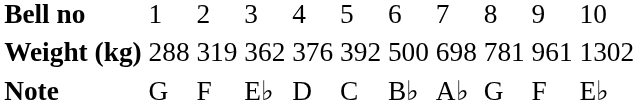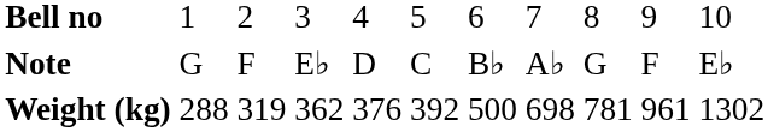 <table>
 <tr>
 <th scope="row" align="left">Bell no</th>
 <td>1</td>
 <td>2</td>
 <td>3</td>
 <td>4</td>
 <td>5</td>
 <td>6</td>
 <td>7</td>
 <td>8</td>
 <td>9</td>
 <td>10</td>
 </tr>
 <tr>
+<th scope="row" align="left">Note</th>
+<td>G</td>
+<td>F</td>
+<td>E♭</td>
+<td>D</td>
+<td>C</td>
+<td>B♭</td>
+<td>A♭</td>
+<td>G</td>
+<td>F</td>
+<td>E♭</td>
+</tr>
+<tr>
 <th scope="row" align="left">Weight (kg)</th>
 <td>288</td>
 <td>319</td>
 <td>362</td>
 <td>376</td>
 <td>392</td>
 <td>500</td>
 <td>698</td>
 <td>781</td>
 <td>961</td>
 <td>1302</td>
 </tr>
-<tr>
-<th scope="row" align="left">Note</th>
-<td>G</td>
-<td>F</td>
-<td>E♭</td>
-<td>D</td>
-<td>C</td>
-<td>B♭</td>
-<td>A♭</td>
-<td>G</td>
-<td>F</td>
-<td>E♭</td>
-</tr>
 </table>
